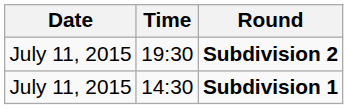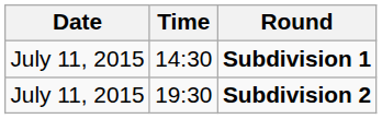 <table class="wikitable">
 <tr>
 <th>Date</th>
 <th>Time</th>
 <th>Round</th>
 </tr>
 <tr>
 <td>July 11, 2015</td>
+<td>14:30</td>
+<td><strong>Subdivision 1</strong></td>
+</tr>
+<tr>
+<td>July 11, 2015</td>
 <td>19:30</td>
 <td><strong>Subdivision 2</strong></td>
 </tr>
-<tr>
-<td>July 11, 2015</td>
-<td>14:30</td>
-<td><strong>Subdivision 1</strong></td>
-</tr>
 </table>
